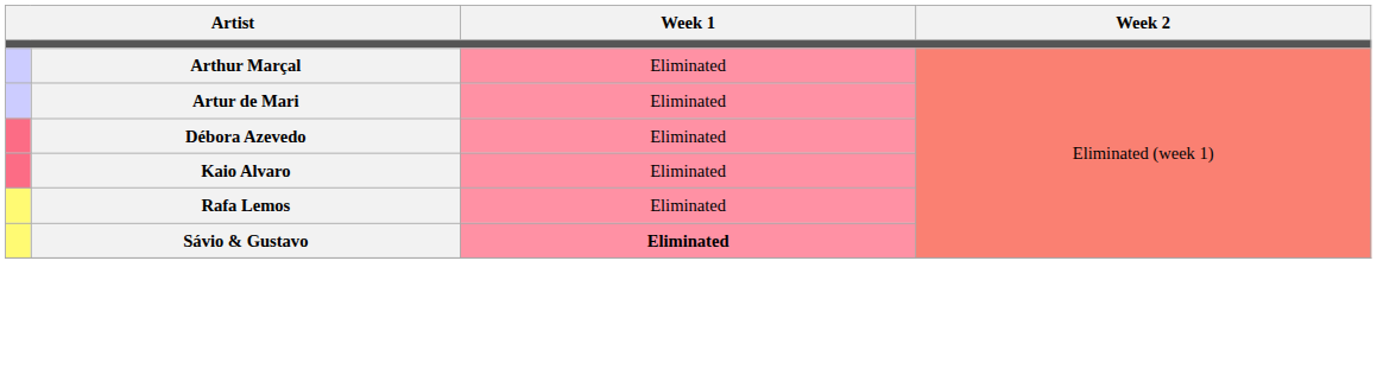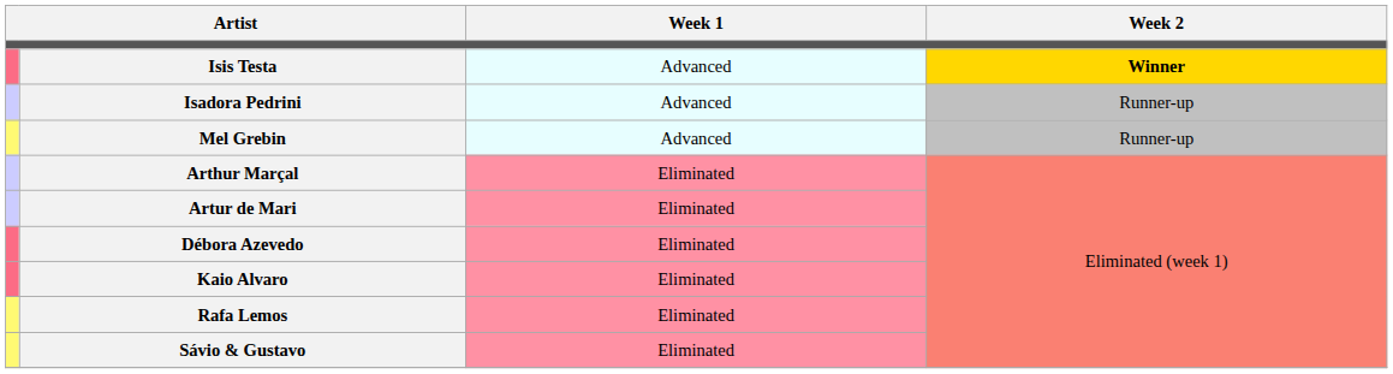 <table class="wikitable" style="text-align:center; line-height:25px; width:100%">
 <tr>
 <th scope="col" width="33%" colspan=2>Artist</th>
 <th scope="col" width="33%">Week 1</th>
 <th scope="col" width="33%">Week 2</th>
 </tr>
 <tr>
 <td colspan=4 bgcolor=555555></td>
+</tr>
+<tr>
+<td bgcolor="FC6C85" width="1%"></td>
+<th>Isis Testa</th>
+<td bgcolor=E7FEFF>Advanced</td>
+<td bgcolor=FFD700><strong>Winner</strong></td>
+</tr>
+<tr>
+<td bgcolor="CCCCFF"></td>
+<th>Isadora Pedrini</th>
+<td bgcolor=E7FEFF>Advanced</td>
+<td bgcolor=C0C0C0>Runner-up</td>
+</tr>
+<tr>
+<td bgcolor="FFFA73"></td>
+<th>Mel Grebin</th>
+<td bgcolor=E7FEFF>Advanced</td>
+<td bgcolor=C0C0C0>Runner-up</td>
 </tr>
 <tr>
 <td bgcolor="CCCCFF"></td>
 <th>Arthur Marçal</th>
 <td bgcolor="FF91A4">Eliminated</td>
 <td bgcolor=FA8072 rowspan=6>Eliminated (week 1)</td>
 </tr>
 <tr>
 <td bgcolor="CCCCFF"></td>
 <th>Artur de Mari</th>
 <td bgcolor="FF91A4">Eliminated</td>
 </tr>
 <tr>
 <td bgcolor="FC6C85"></td>
 <th>Débora Azevedo</th>
 <td bgcolor="FF91A4">Eliminated</td>
 </tr>
 <tr>
 <td bgcolor="FC6C85"></td>
 <th>Kaio Alvaro</th>
 <td bgcolor="FF91A4">Eliminated</td>
 </tr>
 <tr>
 <td bgcolor="FFFA73"></td>
 <th>Rafa Lemos</th>
 <td bgcolor="FF91A4">Eliminated</td>
 </tr>
 <tr>
 <td bgcolor="FFFA73"></td>
 <th>Sávio & Gustavo</th>
-<td bgcolor="FF91A4"><strong>Eliminated</strong></td>
+<td bgcolor="FF91A4">Eliminated</td>
 </tr>
 <tr>
 </tr>
 </table>
